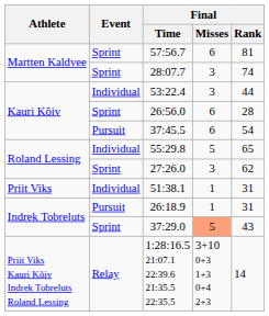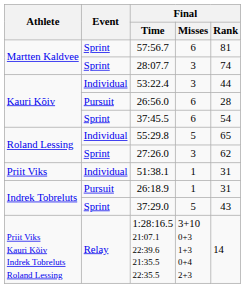 <table class="wikitable" style="font-size:90%">
 <tr>
 <th rowspan="2">Athlete</th>
 <th rowspan="2">Event</th>
 <th colspan="3">Final</th>
 </tr>
 <tr>
 <th>Time</th>
 <th>Misses</th>
 <th>Rank</th>
 </tr>
 <tr align=center>
 <td align=left rowspan=2><a href='#'>Martten Kaldvee</a></td>
 <td align=left><a href='#'>Sprint</a></td>
 <td>57:56.7</td>
 <td>6</td>
 <td>81</td>
 </tr>
 <tr align=center>
 <td align=left><a href='#'>Sprint</a></td>
 <td>28:07.7</td>
 <td>3</td>
 <td>74</td>
 </tr>
 <tr align=center>
 <td align=left rowspan=3><a href='#'>Kauri Kõiv</a></td>
 <td align=left><a href='#'>Individual</a></td>
 <td>53:22.4</td>
 <td>3</td>
 <td>44</td>
 </tr>
 <tr align=center>
-<td align=left><a href='#'>Sprint</a></td>
+<td align=left><a href='#'>Pursuit</a></td>
 <td>26:56.0</td>
 <td>6</td>
 <td>28</td>
 </tr>
 <tr align=center>
-<td align=left><a href='#'>Pursuit</a></td>
+<td align=left><a href='#'>Sprint</a></td>
 <td>37:45.5</td>
 <td>6</td>
 <td>54</td>
 </tr>
 <tr align=center>
 <td align=left rowspan=2><a href='#'>Roland Lessing</a></td>
 <td align=left><a href='#'>Individual</a></td>
 <td>55:29.8</td>
 <td>5</td>
 <td>65</td>
 </tr>
 <tr align=center>
 <td align=left><a href='#'>Sprint</a></td>
 <td>27:26.0</td>
 <td>3</td>
 <td>62</td>
 </tr>
 <tr align=center>
 <td align=left><a href='#'>Priit Viks</a></td>
 <td align=left><a href='#'>Individual</a></td>
 <td>51:38.1</td>
 <td>1</td>
 <td>31</td>
 </tr>
 <tr align=center>
 <td align=left rowspan=2><a href='#'>Indrek Tobreluts</a></td>
 <td align=left><a href='#'>Pursuit</a></td>
 <td>26:18.9</td>
 <td>1</td>
 <td>31</td>
 </tr>
 <tr align=center>
 <td align=left><a href='#'>Sprint</a></td>
 <td>37:29.0</td>
-<td style="background: lightsalmon;">5</td>
+<td>5</td>
 <td>43</td>
 </tr>
 <tr -align=center>
 <td><small><br><a href='#'>Priit Viks</a><br><a href='#'>Kauri Kõiv</a><br><a href='#'>Indrek Tobreluts</a><br><a href='#'>Roland Lessing</a></small></td>
 <td align=left><a href='#'>Relay</a></td>
 <td>1:28:16.5 <small><br> 21:07.1 <br> 22:39.6 <br> 21:35.5 <br> 22:35.5</small></td>
 <td>3+10 <small><br> 0+3 <br> 1+3 <br> 0+4 <br> 2+3</small></td>
 <td>14</td>
 </tr>
 </table>
